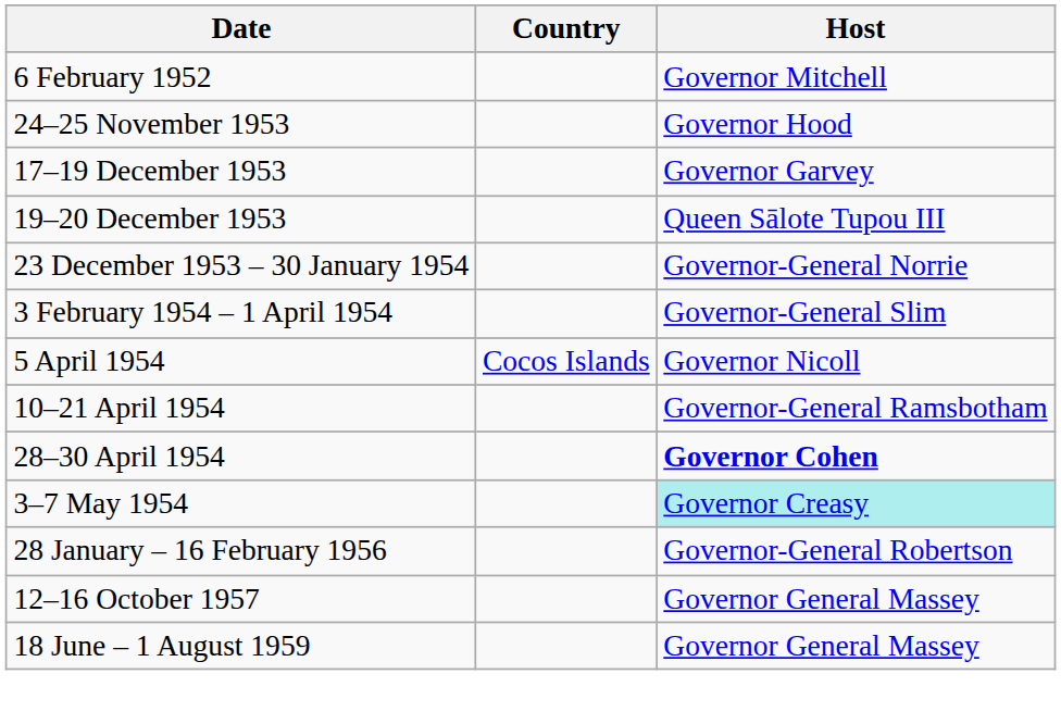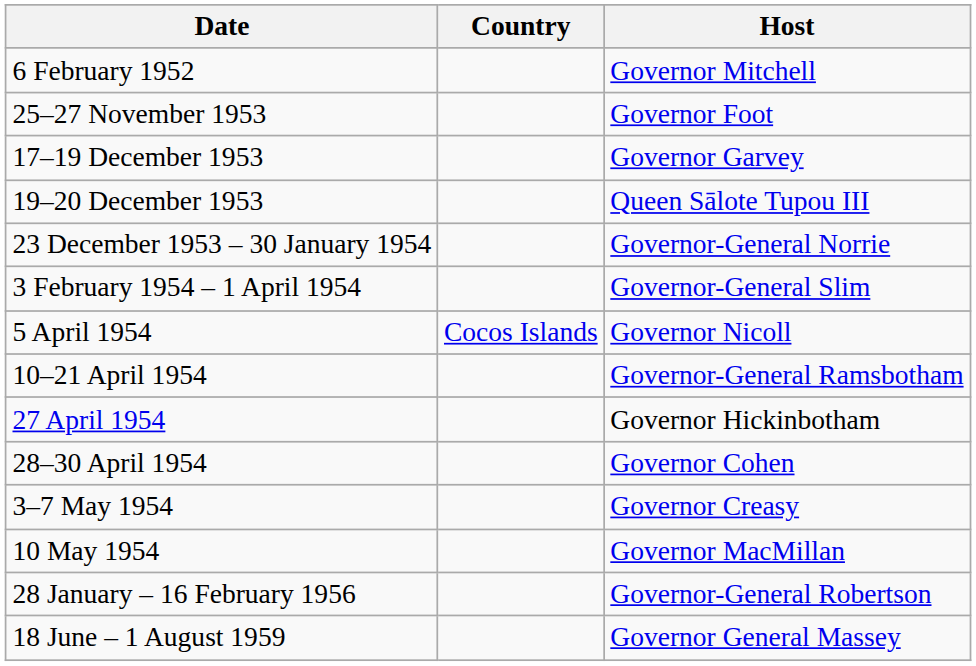 <table class="wikitable sortable" border="1" style="margin: 1em auto 1em auto">
 <tr>
 <th class="unsortable">Date</th>
 <th>Country</th>
 <th class="unsortable">Host</th>
 </tr>
 <tr>
 <td nowrap>6 February 1952</td>
 <td></td>
 <td><a href='#'>Governor Mitchell</a></td>
 </tr>
 <tr>
-<td nowrap>24–25 November 1953</td>
+<td nowrap>25–27 November 1953</td>
 <td></td>
-<td><a href='#'>Governor Hood</a></td>
+<td><a href='#'>Governor Foot</a></td>
 </tr>
 <tr>
 <td nowrap>17–19 December 1953</td>
 <td></td>
 <td><a href='#'>Governor Garvey</a></td>
 </tr>
 <tr>
 <td nowrap>19–20 December 1953</td>
 <td></td>
 <td><a href='#'>Queen Sālote Tupou III</a></td>
 </tr>
 <tr>
 <td nowrap>23 December 1953 – 30 January 1954</td>
 <td></td>
 <td><a href='#'>Governor-General Norrie</a></td>
 </tr>
 <tr>
 <td nowrap>3 February 1954 – 1 April 1954</td>
 <td></td>
 <td><a href='#'>Governor-General Slim</a></td>
 </tr>
 <tr>
 <td nowrap>5 April 1954</td>
 <td> <a href='#'>Cocos Islands</a></td>
 <td><a href='#'>Governor Nicoll</a></td>
 </tr>
 <tr>
 <td nowrap>10–21 April 1954</td>
 <td></td>
 <td><a href='#'>Governor-General Ramsbotham</a></td>
 </tr>
 <tr>
+<td nowrap><a href='#'>27 April 1954</a></td>
+<td></td>
+<td Tom Hickinbotham>Governor Hickinbotham</td>
+</tr>
+<tr>
 <td nowrap>28–30 April 1954</td>
 <td></td>
-<td><strong><a href='#'>Governor Cohen</a></strong></td>
+<td><a href='#'>Governor Cohen</a></td>
 </tr>
 <tr>
 <td nowrap>3–7 May 1954</td>
 <td></td>
-<td style="background: paleturquoise;"><a href='#'>Governor Creasy</a></td>
+<td><a href='#'>Governor Creasy</a></td>
+</tr>
+<tr>
+<td nowrap>10 May 1954</td>
+<td></td>
+<td><a href='#'>Governor MacMillan</a></td>
 </tr>
 <tr>
 <td nowrap>28 January – 16 February 1956</td>
 <td></td>
 <td><a href='#'>Governor-General Robertson</a></td>
 </tr>
 <tr>
-<td nowrap>12–16 October 1957</td>
-<td></td>
-<td><a href='#'>Governor General Massey</a></td>
-</tr>
-<tr>
 <td nowrap>18 June – 1 August 1959</td>
 <td></td>
 <td><a href='#'>Governor General Massey</a></td>
 </tr>
 </table>
